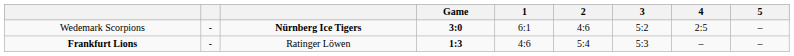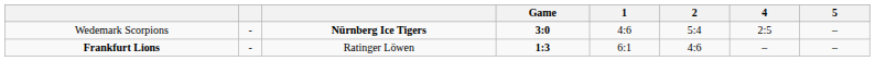 <table class="wikitable" width="80%">
 <tr style="background-color:#c0c0c0;">
 <th style="width:25%;"></th>
 <th style="width:2.5%;"></th>
 <th style="width:25%;"></th>
 <th style="width:10%;">Game</th>
 <th style="width:7.5%;">1</th>
 <th style="width:7.5%;">2</th>
-<th style="width:7.5%;">3</th>
 <th style="width:7.5%;">4</th>
 <th style="width:7.5%;">5</th>
 </tr>
 <tr align="center">
 <td>Wedemark Scorpions</td>
 <td>-</td>
 <td><strong>Nürnberg Ice Tigers</strong></td>
 <td><strong>3:0</strong></td>
-<td>6:1</td>
 <td>4:6</td>
-<td>5:2</td>
+<td>5:4</td>
 <td>2:5</td>
 <td>–</td>
 </tr>
 <tr align="center">
 <td><strong>Frankfurt Lions</strong></td>
 <td>-</td>
 <td>Ratinger Löwen</td>
 <td><strong>1:3</strong></td>
+<td>6:1</td>
 <td>4:6</td>
-<td>5:4</td>
-<td>5:3</td>
 <td>–</td>
 <td>–</td>
 </tr>
 </table>
